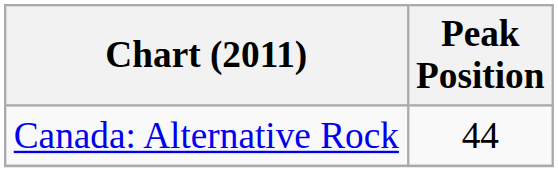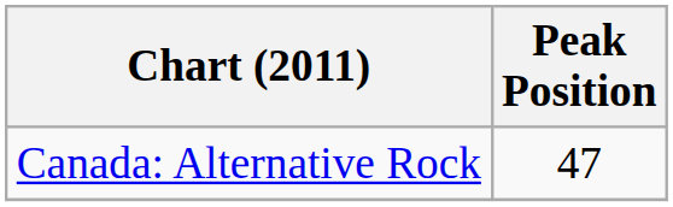 <table class="wikitable sortable">
 <tr>
 <th>Chart (2011)</th>
 <th>Peak<br>Position</th>
 </tr>
 <tr>
 <td><a href='#'>Canada: Alternative Rock</a></td>
-<td align="center">44</td>
+<td align="center">47</td>
 </tr>
 <tr>
 </tr>
 </table>
